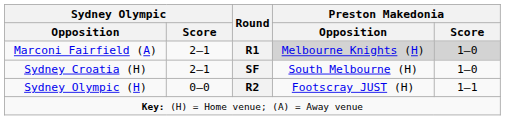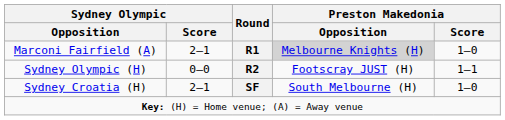 <table class="wikitable plainrowheaders" style="text-align:center;margin:0">
 <tr>
 <th colspan="2">Sydney Olympic</th>
 <th rowspan="2" style="width:25px">Round</th>
 <th colspan="2">Preston Makedonia</th>
 </tr>
 <tr>
 <th scope="col" style="width:180px">Opposition</th>
 <th scope="col" style="width:70px">Score</th>
 <th scope="col" style="width:180px">Opposition</th>
 <th scope="col" style="width:70px">Score</th>
 </tr>
 <tr>
 <td><a href='#'>Marconi Fairfield</a> (<a href='#'>A</a>)</td>
 <td>2–1</td>
 <th scope=row style="text-align:center">R1</th>
 <td style="background: lightgrey;"><a href='#'>Melbourne Knights</a> (<a href='#'>H</a>)</td>
-<td style="background: lightgrey;">1–0</td>
-</tr>
-<tr>
-<td><a href='#'>Sydney Croatia</a> (H)</td>
-<td>2–1 </td>
-<th scope=row style="text-align:center">SF</th>
-<td><a href='#'>South Melbourne</a> (H)</td>
 <td>1–0</td>
 </tr>
 <tr>
 <td><a href='#'>Sydney Olympic</a> (<a href='#'>H</a>)</td>
 <td>0–0 <br></td>
 <th scope=row style="text-align:center">R2</th>
 <td><a href='#'>Footscray JUST</a> (H)</td>
 <td>1–1 <br></td>
 </tr>
 <tr>
+<td><a href='#'>Sydney Croatia</a> (H)</td>
+<td>2–1 </td>
+<th scope=row style="text-align:center">SF</th>
+<td><a href='#'>South Melbourne</a> (H)</td>
+<td>1–0</td>
+</tr>
+<tr>
 <td colspan="5"><small><strong>Key:</strong> (H) = Home venue; (A) = Away venue</small></td>
 </tr>
 </table>
